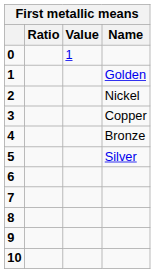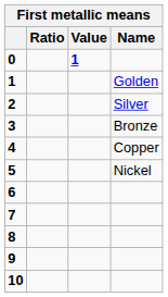 <table class="wikitable">
 <tr>
 <th colspan="4" align="center">First metallic means</th>
 </tr>
 <tr>
 <th></th>
 <th>Ratio</th>
 <th>Value</th>
 <th>Name</th>
 </tr>
 <tr>
 <td><strong>0</strong></td>
 <td></td>
-<td><a href='#'>1</a></td>
+<td><strong><a href='#'>1</a></strong></td>
 <td></td>
 </tr>
 <tr>
 <td><strong>1</strong></td>
 <td></td>
 <td><a href='#'></a></td>
 <td><a href='#'>Golden</a></td>
 </tr>
 <tr>
 <td><strong>2</strong></td>
 <td></td>
 <td><a href='#'></a></td>
-<td>Nickel</td>
+<td><a href='#'>Silver</a></td>
 </tr>
 <tr>
 <td><strong>3</strong></td>
 <td></td>
 <td></td>
-<td>Copper</td>
+<td>Bronze</td>
 </tr>
 <tr>
 <td><strong>4</strong></td>
 <td></td>
 <td></td>
-<td>Bronze</td>
+<td>Copper</td>
 </tr>
 <tr>
 <td><strong>5</strong></td>
 <td></td>
 <td></td>
-<td><a href='#'>Silver</a></td>
+<td>Nickel</td>
 </tr>
 <tr>
 <td><strong>6</strong></td>
 <td></td>
 <td></td>
 <td></td>
 </tr>
 <tr>
 <td><strong>7</strong></td>
 <td></td>
 <td></td>
 <td></td>
 </tr>
 <tr>
 <td><strong>8</strong></td>
 <td></td>
 <td></td>
 <td></td>
 </tr>
 <tr>
 <td><strong>9</strong></td>
 <td></td>
 <td></td>
 <td></td>
 </tr>
 <tr>
 <td><strong>10</strong></td>
 <td></td>
 <td></td>
 <td></td>
 </tr>
 </table>
